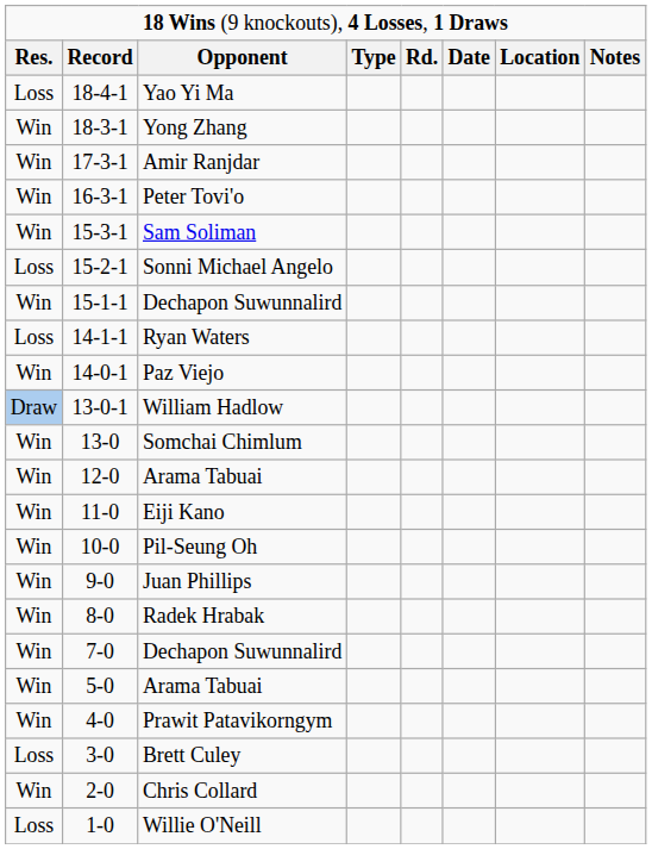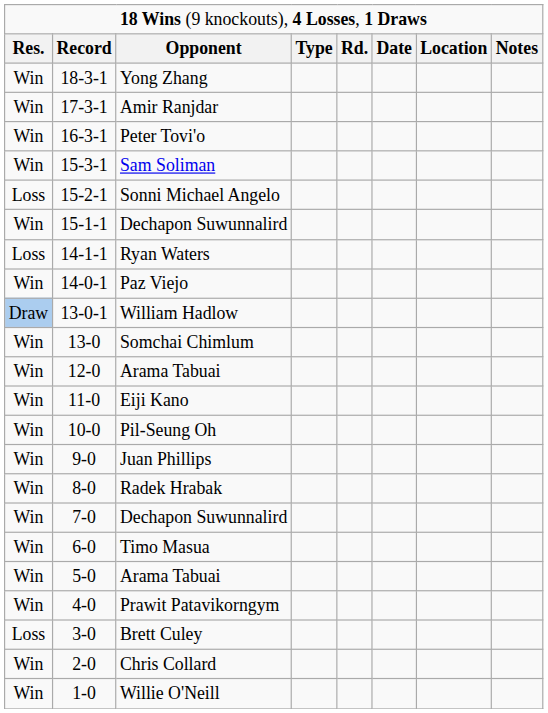 <table class="wikitable" style="text-align:center; font-size:95%">
 <tr>
 <td colspan=8><strong>18 Wins</strong> (9 knockouts), <strong>4 Losses</strong>, <strong>1 Draws</strong></td>
 </tr>
 <tr>
 <th>Res.</th>
 <th>Record</th>
 <th>Opponent</th>
 <th>Type</th>
 <th>Rd.</th>
 <th>Date</th>
 <th>Location</th>
 <th>Notes</th>
-</tr>
-<tr>
-<td>Loss</td>
-<td>18-4-1</td>
-<td align=left> Yao Yi Ma</td>
-<td></td>
-<td></td>
-<td></td>
-<td align=left></td>
-<td align=left></td>
 </tr>
 <tr>
 <td>Win</td>
 <td>18-3-1</td>
 <td align=left> Yong Zhang</td>
 <td></td>
 <td></td>
 <td></td>
 <td align=left></td>
 <td align=left></td>
 </tr>
 <tr>
 <td>Win</td>
 <td>17-3-1</td>
 <td align=left> Amir Ranjdar</td>
 <td></td>
 <td></td>
 <td></td>
 <td align=left></td>
 <td></td>
 </tr>
 <tr>
 <td>Win</td>
 <td>16-3-1</td>
 <td align=left> Peter Tovi'o</td>
 <td></td>
 <td></td>
 <td></td>
 <td align=left></td>
 <td></td>
 </tr>
 <tr>
 <td>Win</td>
 <td>15-3-1</td>
 <td align=left> <a href='#'>Sam Soliman</a></td>
 <td></td>
 <td></td>
 <td></td>
 <td align=left></td>
 <td align=left></td>
 </tr>
 <tr>
 <td>Loss</td>
 <td>15-2-1</td>
 <td align=left> Sonni Michael Angelo</td>
 <td></td>
 <td></td>
 <td></td>
 <td align=left></td>
 <td></td>
 </tr>
 <tr>
 <td>Win</td>
 <td>15-1-1</td>
 <td align=left> Dechapon Suwunnalird</td>
 <td></td>
 <td></td>
 <td></td>
 <td align=left></td>
 <td></td>
 </tr>
 <tr>
 <td>Loss</td>
 <td>14-1-1</td>
 <td align=left> Ryan Waters</td>
 <td></td>
 <td></td>
 <td></td>
 <td align=left></td>
 <td align=left></td>
 </tr>
 <tr>
 <td>Win</td>
 <td>14-0-1</td>
 <td align=left> Paz Viejo</td>
 <td></td>
 <td></td>
 <td></td>
 <td align=left></td>
 <td align=left></td>
 </tr>
 <tr>
 <td style="background:#abcdef;">Draw</td>
 <td>13-0-1</td>
 <td align=left> William Hadlow</td>
 <td></td>
 <td></td>
 <td></td>
 <td align=left></td>
 <td></td>
 </tr>
 <tr>
 <td>Win</td>
 <td>13-0</td>
 <td align=left> Somchai Chimlum</td>
 <td></td>
 <td></td>
 <td></td>
 <td align=left></td>
 <td></td>
 </tr>
 <tr>
 <td>Win</td>
 <td>12-0</td>
 <td align=left> Arama Tabuai</td>
 <td></td>
 <td></td>
 <td></td>
 <td align=left></td>
 <td></td>
 </tr>
 <tr>
 <td>Win</td>
 <td>11-0</td>
 <td align=left> Eiji Kano</td>
 <td></td>
 <td></td>
 <td></td>
 <td align=left></td>
 <td align=left></td>
 </tr>
 <tr>
 <td>Win</td>
 <td>10-0</td>
 <td align=left> Pil-Seung Oh</td>
 <td></td>
 <td></td>
 <td></td>
 <td align=left></td>
 <td></td>
 </tr>
 <tr>
 <td>Win</td>
 <td>9-0</td>
 <td align=left> Juan Phillips</td>
 <td></td>
 <td></td>
 <td></td>
 <td align=left></td>
 <td align=left></td>
 </tr>
 <tr>
 <td>Win</td>
 <td>8-0</td>
 <td align=left> Radek Hrabak</td>
 <td></td>
 <td></td>
 <td></td>
 <td align=left></td>
 <td align=left></td>
 </tr>
 <tr>
 <td>Win</td>
 <td>7-0</td>
 <td align=left> Dechapon Suwunnalird</td>
 <td></td>
 <td></td>
 <td></td>
 <td align=left></td>
 <td></td>
 </tr>
 <tr>
 <td>Win</td>
+<td>6-0</td>
+<td align=left> Timo Masua</td>
+<td></td>
+<td></td>
+<td></td>
+<td align=left></td>
+<td align=left></td>
+</tr>
+<tr>
+<td>Win</td>
 <td>5-0</td>
 <td align=left> Arama Tabuai</td>
 <td></td>
 <td></td>
 <td></td>
 <td align=left></td>
 <td align=left></td>
 </tr>
 <tr>
 <td>Win</td>
 <td>4-0</td>
 <td align=left> Prawit Patavikorngym</td>
 <td></td>
 <td></td>
 <td></td>
 <td align=left></td>
 <td></td>
 </tr>
 <tr>
 <td>Loss</td>
 <td>3-0</td>
 <td align=left> Brett Culey</td>
 <td></td>
 <td></td>
 <td></td>
 <td align=left></td>
 <td></td>
 </tr>
 <tr>
 <td>Win</td>
 <td>2-0</td>
 <td align=left> Chris Collard</td>
 <td></td>
 <td></td>
 <td></td>
 <td align=left></td>
 <td align=left></td>
 </tr>
 <tr>
-<td>Loss</td>
+<td>Win</td>
 <td>1-0</td>
 <td align=left> Willie O'Neill</td>
 <td></td>
 <td></td>
 <td></td>
 <td align=left></td>
 <td align=left></td>
 </tr>
 </table>
